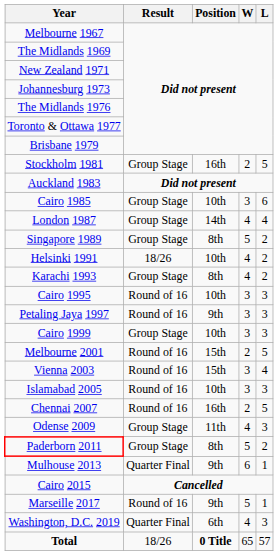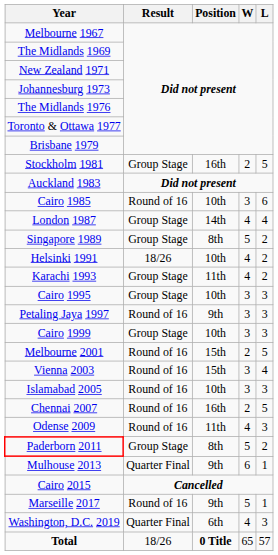 <table class="wikitable" style="text-align: center;">
 <tr>
 <th>Year</th>
 <th>Result</th>
 <th>Position</th>
 <th>W</th>
 <th>L</th>
 </tr>
 <tr>
 <td> <a href='#'>Melbourne</a> <a href='#'>1967</a></td>
 <td rowspan="7" colspan="4" style="text-align:center;"><strong><em>Did not present</em></strong></td>
 </tr>
 <tr>
 <td> <a href='#'>The Midlands</a> <a href='#'>1969</a></td>
 </tr>
 <tr>
 <td> <a href='#'>New Zealand</a> <a href='#'>1971</a></td>
 </tr>
 <tr>
 <td> <a href='#'>Johannesburg</a> <a href='#'>1973</a></td>
 </tr>
 <tr>
 <td> <a href='#'>The Midlands</a> <a href='#'>1976</a></td>
 </tr>
 <tr>
 <td> <a href='#'>Toronto</a> & <a href='#'>Ottawa</a> <a href='#'>1977</a></td>
 </tr>
 <tr>
 <td> <a href='#'>Brisbane</a> <a href='#'>1979</a></td>
 </tr>
 <tr>
 <td> <a href='#'>Stockholm</a> <a href='#'>1981</a></td>
 <td>Group Stage</td>
 <td>16th</td>
 <td>2</td>
 <td>5</td>
 </tr>
 <tr>
 <td> <a href='#'>Auckland</a> <a href='#'>1983</a></td>
 <td colspan="4" style="text-align:center;"><strong><em>Did not present</em></strong></td>
 </tr>
 <tr>
 <td> <a href='#'>Cairo</a> <a href='#'>1985</a></td>
-<td>Group Stage</td>
+<td>Round of 16</td>
 <td>10th</td>
 <td>3</td>
 <td>6</td>
 </tr>
 <tr>
 <td> <a href='#'>London</a> <a href='#'>1987</a></td>
 <td>Group Stage</td>
 <td>14th</td>
 <td>4</td>
 <td>4</td>
 </tr>
 <tr>
 <td> <a href='#'>Singapore</a> <a href='#'>1989</a></td>
 <td>Group Stage</td>
 <td>8th</td>
 <td>5</td>
 <td>2</td>
 </tr>
 <tr>
 <td> <a href='#'>Helsinki</a> <a href='#'>1991</a></td>
 <td>18/26</td>
 <td>10th</td>
 <td>4</td>
 <td>2</td>
 </tr>
 <tr>
 <td> <a href='#'>Karachi</a> <a href='#'>1993</a></td>
 <td>Group Stage</td>
-<td>8th</td>
+<td>11th</td>
 <td>4</td>
 <td>2</td>
 </tr>
 <tr>
 <td> <a href='#'>Cairo</a> <a href='#'>1995</a></td>
-<td>Round of 16</td>
+<td>Group Stage</td>
 <td>10th</td>
 <td>3</td>
 <td>3</td>
 </tr>
 <tr>
 <td> <a href='#'>Petaling Jaya</a> <a href='#'>1997</a></td>
 <td>Round of 16</td>
 <td>9th</td>
 <td>3</td>
 <td>3</td>
 </tr>
 <tr>
 <td> <a href='#'>Cairo</a> <a href='#'>1999</a></td>
 <td>Group Stage</td>
 <td>10th</td>
 <td>3</td>
 <td>3</td>
 </tr>
 <tr>
 <td> <a href='#'>Melbourne</a> <a href='#'>2001</a></td>
 <td>Round of 16</td>
 <td>15th</td>
 <td>2</td>
 <td>5</td>
 </tr>
 <tr>
 <td> <a href='#'>Vienna</a> <a href='#'>2003</a></td>
 <td>Round of 16</td>
 <td>15th</td>
 <td>3</td>
 <td>4</td>
 </tr>
 <tr>
 <td> <a href='#'>Islamabad</a> <a href='#'>2005</a></td>
 <td>Round of 16</td>
 <td>10th</td>
 <td>3</td>
 <td>3</td>
 </tr>
 <tr>
 <td> <a href='#'>Chennai</a> <a href='#'>2007</a></td>
 <td>Round of 16</td>
 <td>16th</td>
 <td>2</td>
 <td>5</td>
 </tr>
 <tr>
 <td> <a href='#'>Odense</a> <a href='#'>2009</a></td>
-<td>Group Stage</td>
+<td>Round of 16</td>
 <td>11th</td>
 <td>4</td>
 <td>3</td>
 </tr>
 <tr>
 <td style="border: 2px solid red"> <a href='#'>Paderborn</a> <a href='#'>2011</a></td>
 <td>Group Stage</td>
 <td>8th</td>
 <td>5</td>
 <td>2</td>
 </tr>
 <tr>
 <td> <a href='#'>Mulhouse</a> <a href='#'>2013</a></td>
 <td>Quarter Final</td>
 <td>9th</td>
 <td>6</td>
 <td>1</td>
 </tr>
 <tr>
 <td> <a href='#'>Cairo</a> <a href='#'>2015</a></td>
 <td rowspan="1" colspan="4" align="center"><strong><em>Cancelled</em></strong></td>
 </tr>
 <tr>
 <td> <a href='#'>Marseille</a> <a href='#'>2017</a></td>
 <td>Round of 16</td>
 <td>9th</td>
 <td>5</td>
 <td>1</td>
 </tr>
 <tr>
 <td> <a href='#'>Washington, D.C.</a> <a href='#'>2019</a></td>
 <td>Quarter Final</td>
 <td>6th</td>
 <td>4</td>
 <td>3</td>
 </tr>
 <tr>
 <td><strong>Total</strong></td>
 <td>18/26</td>
 <td><strong>0 Title</strong></td>
 <td>65</td>
 <td>57</td>
 </tr>
 </table>
